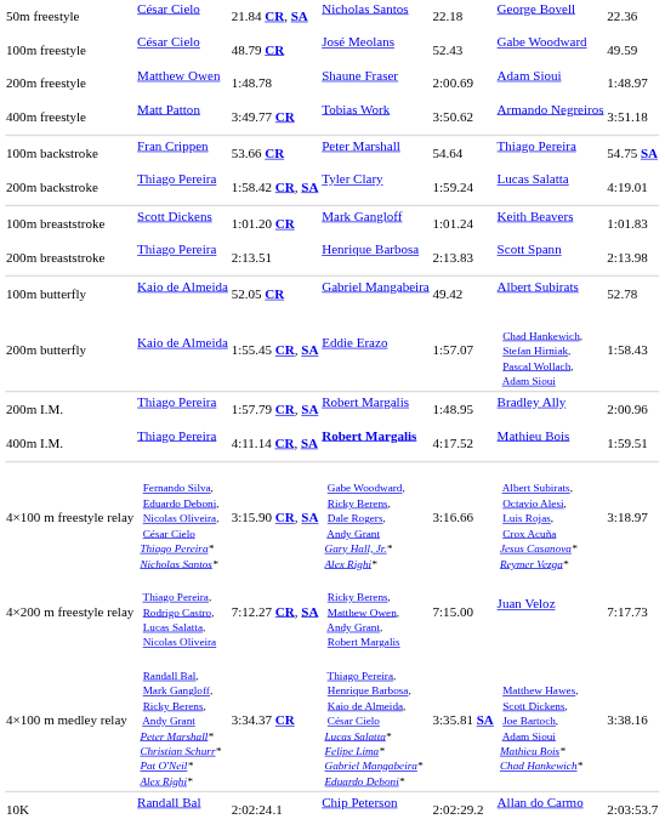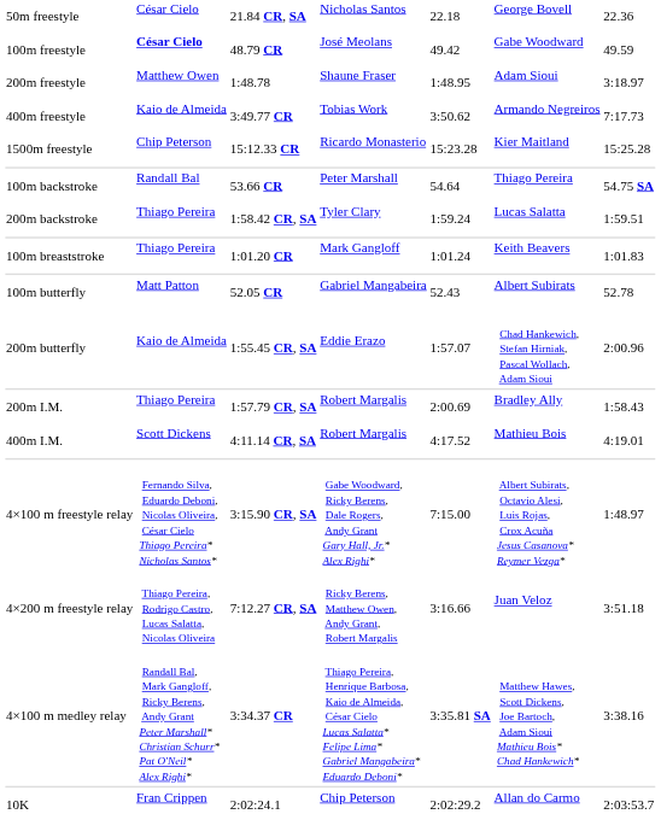 <table>
 <tr>
 <td>50m freestyle <br></td>
 <td><a href='#'>César Cielo</a><br>  <small></small></td>
 <td>21.84 <strong><a href='#'>CR</a></strong>, <strong><a href='#'>SA</a></strong></td>
 <td><a href='#'>Nicholas Santos</a><br>  <small></small></td>
 <td>22.18</td>
 <td><a href='#'>George Bovell</a><br>  <small></small></td>
 <td>22.36</td>
 </tr>
 <tr>
 <td>100m freestyle <br></td>
-<td><a href='#'>César Cielo</a><br>  <small></small></td>
+<td><strong><a href='#'>César Cielo</a><br>  <small></small></strong></td>
 <td>48.79 <strong><a href='#'>CR</a></strong></td>
 <td><a href='#'>José Meolans</a><br>  <small></small></td>
-<td>52.43</td>
+<td>49.42</td>
 <td><a href='#'>Gabe Woodward</a><br>  <small></small></td>
 <td>49.59</td>
 </tr>
 <tr>
 <td>200m freestyle <br></td>
 <td><a href='#'>Matthew Owen</a><br>  <small></small></td>
 <td>1:48.78</td>
 <td><a href='#'>Shaune Fraser</a><br>  <small></small></td>
-<td>2:00.69</td>
+<td>1:48.95</td>
 <td><a href='#'>Adam Sioui</a><br>  <small></small></td>
-<td>1:48.97</td>
+<td>3:18.97</td>
 </tr>
 <tr>
 <td>400m freestyle <br></td>
-<td><a href='#'>Matt Patton</a><br>  <small></small></td>
+<td><a href='#'>Kaio de Almeida</a><br>  <small></small></td>
 <td>3:49.77 <strong><a href='#'>CR</a></strong></td>
 <td><a href='#'>Tobias Work</a><br>  <small></small></td>
 <td>3:50.62</td>
 <td><a href='#'>Armando Negreiros</a><br>  <small></small></td>
-<td>3:51.18</td>
+<td>7:17.73</td>
+</tr>
+<tr>
+<td>1500m freestyle <br></td>
+<td><a href='#'>Chip Peterson</a><br>  <small></small></td>
+<td>15:12.33 <strong><a href='#'>CR</a></strong></td>
+<td><a href='#'>Ricardo Monasterio</a><br>  <small></small></td>
+<td>15:23.28</td>
+<td><a href='#'>Kier Maitland</a><br>  <small></small></td>
+<td>15:25.28</td>
 </tr>
 <tr bgcolor=#DDDDDD>
 <td colspan=7></td>
 </tr>
 <tr>
 <td>100m backstroke <br></td>
-<td><a href='#'>Fran Crippen</a><br>  <small></small></td>
+<td><a href='#'>Randall Bal</a><br>  <small></small></td>
 <td>53.66 <strong><a href='#'>CR</a></strong></td>
 <td><a href='#'>Peter Marshall</a><br>  <small></small></td>
 <td>54.64</td>
 <td><a href='#'>Thiago Pereira</a><br>  <small></small></td>
 <td>54.75 <strong><a href='#'>SA</a></strong></td>
 </tr>
 <tr>
 <td>200m backstroke <br></td>
 <td><a href='#'>Thiago Pereira</a><br>  <small></small></td>
 <td>1:58.42 <strong><a href='#'>CR</a></strong>, <strong><a href='#'>SA</a></strong></td>
 <td><a href='#'>Tyler Clary</a><br>  <small></small></td>
 <td>1:59.24</td>
 <td><a href='#'>Lucas Salatta</a><br>  <small></small></td>
-<td>4:19.01</td>
+<td>1:59.51</td>
 </tr>
 <tr bgcolor=#DDDDDD>
 <td colspan=7></td>
 </tr>
 <tr>
 <td>100m breaststroke <br></td>
-<td><a href='#'>Scott Dickens</a><br>  <small></small></td>
+<td><a href='#'>Thiago Pereira</a><br>  <small></small></td>
 <td>1:01.20 <strong><a href='#'>CR</a></strong></td>
 <td><a href='#'>Mark Gangloff</a><br>  <small></small></td>
 <td>1:01.24</td>
 <td><a href='#'>Keith Beavers</a><br>  <small></small></td>
 <td>1:01.83</td>
 </tr>
-<tr>
-<td>200m breaststroke <br></td>
-<td><a href='#'>Thiago Pereira</a><br>  <small></small></td>
-<td>2:13.51</td>
-<td><a href='#'>Henrique Barbosa</a><br>  <small></small></td>
-<td>2:13.83</td>
-<td><a href='#'>Scott Spann</a><br>  <small></small></td>
-<td>2:13.98</td>
-</tr>
 <tr bgcolor=#DDDDDD>
 <td colspan=7></td>
 </tr>
 <tr>
 <td>100m butterfly <br></td>
-<td><a href='#'>Kaio de Almeida</a><br>  <small></small></td>
+<td><a href='#'>Matt Patton</a><br>  <small></small></td>
 <td>52.05 <strong><a href='#'>CR</a></strong></td>
 <td><a href='#'>Gabriel Mangabeira</a><br>  <small></small></td>
-<td>49.42</td>
+<td>52.43</td>
 <td><a href='#'>Albert Subirats</a><br>  <small></small></td>
 <td>52.78</td>
 </tr>
 <tr>
 <td>200m butterfly <br></td>
 <td><a href='#'>Kaio de Almeida</a><br>  <small></small></td>
 <td>1:55.45 <strong><a href='#'>CR</a></strong>, <strong><a href='#'>SA</a></strong></td>
 <td><a href='#'>Eddie Erazo</a><br>  <small></small></td>
 <td>1:57.07</td>
 <td> <small><br>  <a href='#'>Chad Hankewich</a>,<br>  <a href='#'>Stefan Hirniak</a>, <br>  <a href='#'>Pascal Wollach</a>,<br>  <a href='#'>Adam Sioui</a></small></td>
-<td>1:58.43</td>
+<td>2:00.96</td>
 </tr>
 <tr bgcolor=#DDDDDD>
 <td colspan=7></td>
 </tr>
 <tr>
 <td>200m I.M. <br></td>
 <td><a href='#'>Thiago Pereira</a><br>  <small></small></td>
 <td>1:57.79 <strong><a href='#'>CR</a></strong>, <strong><a href='#'>SA</a></strong></td>
 <td><a href='#'>Robert Margalis</a><br>  <small></small></td>
-<td>1:48.95</td>
+<td>2:00.69</td>
 <td><a href='#'>Bradley Ally</a><br>  <small></small></td>
-<td>2:00.96</td>
+<td>1:58.43</td>
 </tr>
 <tr>
 <td>400m I.M. <br></td>
-<td><a href='#'>Thiago Pereira</a><br>  <small></small></td>
+<td><a href='#'>Scott Dickens</a><br>  <small></small></td>
 <td>4:11.14 <strong><a href='#'>CR</a></strong>, <strong><a href='#'>SA</a></strong></td>
-<td><strong><a href='#'>Robert Margalis</a><br>  <small></small></strong></td>
+<td><a href='#'>Robert Margalis</a><br>  <small></small></td>
 <td>4:17.52</td>
 <td><a href='#'>Mathieu Bois</a><br>  <small></small></td>
-<td>1:59.51</td>
+<td>4:19.01</td>
 </tr>
 <tr bgcolor=#DDDDDD>
 <td colspan=7></td>
 </tr>
 <tr>
 <td>4×100 m freestyle relay <br></td>
 <td> <small><br>  <a href='#'>Fernando Silva</a>,<br>  <a href='#'>Eduardo Deboni</a>,<br>  <a href='#'>Nicolas Oliveira</a>,<br>  <a href='#'>César Cielo</a> <br> <em><a href='#'>Thiago Pereira</a>*</em> <br> <em><a href='#'>Nicholas Santos</a>*</em></small></td>
 <td>3:15.90 <strong><a href='#'>CR</a></strong>, <strong><a href='#'>SA</a></strong></td>
 <td> <small><br>  <a href='#'>Gabe Woodward</a>,<br>  <a href='#'>Ricky Berens</a>,<br>  <a href='#'>Dale Rogers</a>,<br>  <a href='#'>Andy Grant</a> <br> <em><a href='#'>Gary Hall, Jr.</a>*</em> <br> <em><a href='#'>Alex Righi</a>*</em></small></td>
-<td>3:16.66</td>
+<td>7:15.00</td>
 <td> <small><br>  <a href='#'>Albert Subirats</a>,<br>  <a href='#'>Octavio Alesi</a>,<br>  <a href='#'>Luis Rojas</a>,<br>  <a href='#'>Crox Acuña</a> <br> <em><a href='#'>Jesus Casanova</a>*</em> <br> <em><a href='#'>Reymer Vezga</a>*</em></small></td>
-<td>3:18.97</td>
+<td>1:48.97</td>
 </tr>
 <tr>
 <td>4×200 m freestyle relay <br></td>
 <td> <small><br>  <a href='#'>Thiago Pereira</a>,<br>  <a href='#'>Rodrigo Castro</a>,<br>  <a href='#'>Lucas Salatta</a>,<br>  <a href='#'>Nicolas Oliveira</a></small></td>
 <td>7:12.27 <strong><a href='#'>CR</a></strong>, <strong><a href='#'>SA</a></strong></td>
 <td> <small><br>  <a href='#'>Ricky Berens</a>,<br>  <a href='#'>Matthew Owen</a>,<br>  <a href='#'>Andy Grant</a>,<br>  <a href='#'>Robert Margalis</a></small></td>
-<td>7:15.00</td>
+<td>3:16.66</td>
 <td><a href='#'>Juan Veloz</a><br>  <small></small></td>
-<td>7:17.73</td>
+<td>3:51.18</td>
 </tr>
 <tr>
 <td>4×100 m medley relay <br></td>
 <td> <small><br>  <a href='#'>Randall Bal</a>,<br>  <a href='#'>Mark Gangloff</a>,<br>  <a href='#'>Ricky Berens</a>,<br>  <a href='#'>Andy Grant</a> <br> <em><a href='#'>Peter Marshall</a>*</em> <br> <em><a href='#'>Christian Schurr</a>*</em> <br> <em><a href='#'>Pat O'Neil</a>*</em> <br> <em><a href='#'>Alex Righi</a>*</em></small></td>
 <td>3:34.37 <strong><a href='#'>CR</a></strong></td>
 <td> <small><br>  <a href='#'>Thiago Pereira</a>,<br>  <a href='#'>Henrique Barbosa</a>,<br>  <a href='#'>Kaio de Almeida</a>,<br>  <a href='#'>César Cielo</a> <br> <em><a href='#'>Lucas Salatta</a>*</em> <br> <em><a href='#'>Felipe Lima</a>*</em> <br> <em><a href='#'>Gabriel Mangabeira</a>*</em> <br> <em><a href='#'>Eduardo Deboni</a>*</em></small></td>
 <td>3:35.81 <strong><a href='#'>SA</a></strong></td>
 <td> <small><br>  <a href='#'>Matthew Hawes</a>,<br>  <a href='#'>Scott Dickens</a>,<br>  <a href='#'>Joe Bartoch</a>,<br>  <a href='#'>Adam Sioui</a> <br> <em><a href='#'>Mathieu Bois</a>*</em> <br> <em><a href='#'>Chad Hankewich</a>*</em></small></td>
 <td>3:38.16</td>
 </tr>
 <tr bgcolor=#DDDDDD>
 <td colspan=7></td>
 </tr>
 <tr>
 <td>10K <br></td>
-<td><a href='#'>Randall Bal</a><br>  <small></small></td>
+<td><a href='#'>Fran Crippen</a><br>  <small></small></td>
 <td>2:02:24.1</td>
 <td><a href='#'>Chip Peterson</a><br>  <small></small></td>
 <td>2:02:29.2</td>
 <td><a href='#'>Allan do Carmo</a><br>  <small></small></td>
 <td>2:03:53.7</td>
 </tr>
 </table>
